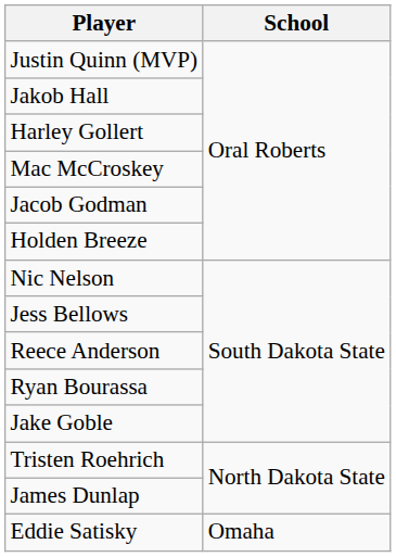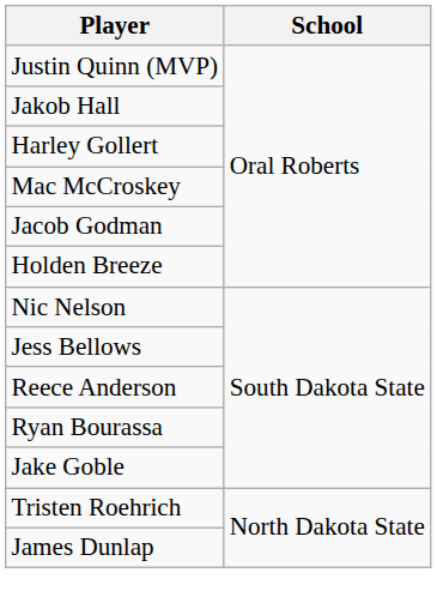 <table class="wikitable">
 <tr>
 <th>Player</th>
 <th>School</th>
 </tr>
 <tr>
 <td>Justin Quinn (MVP)</td>
 <td rowspan=6>Oral Roberts</td>
 </tr>
 <tr>
 <td>Jakob Hall</td>
 </tr>
 <tr>
 <td>Harley Gollert</td>
 </tr>
 <tr>
 <td>Mac McCroskey</td>
 </tr>
 <tr>
 <td>Jacob Godman</td>
 </tr>
 <tr>
 <td>Holden Breeze</td>
 </tr>
 <tr>
 <td>Nic Nelson</td>
 <td rowspan=5>South Dakota State</td>
 </tr>
 <tr>
 <td>Jess Bellows</td>
 </tr>
 <tr>
 <td>Reece Anderson</td>
 </tr>
 <tr>
 <td>Ryan Bourassa</td>
 </tr>
 <tr>
 <td>Jake Goble</td>
 </tr>
 <tr>
 <td>Tristen Roehrich</td>
 <td rowspan=2>North Dakota State</td>
 </tr>
 <tr>
 <td>James Dunlap</td>
 </tr>
-<tr>
-<td>Eddie Satisky</td>
-<td>Omaha</td>
-</tr>
 </table>
